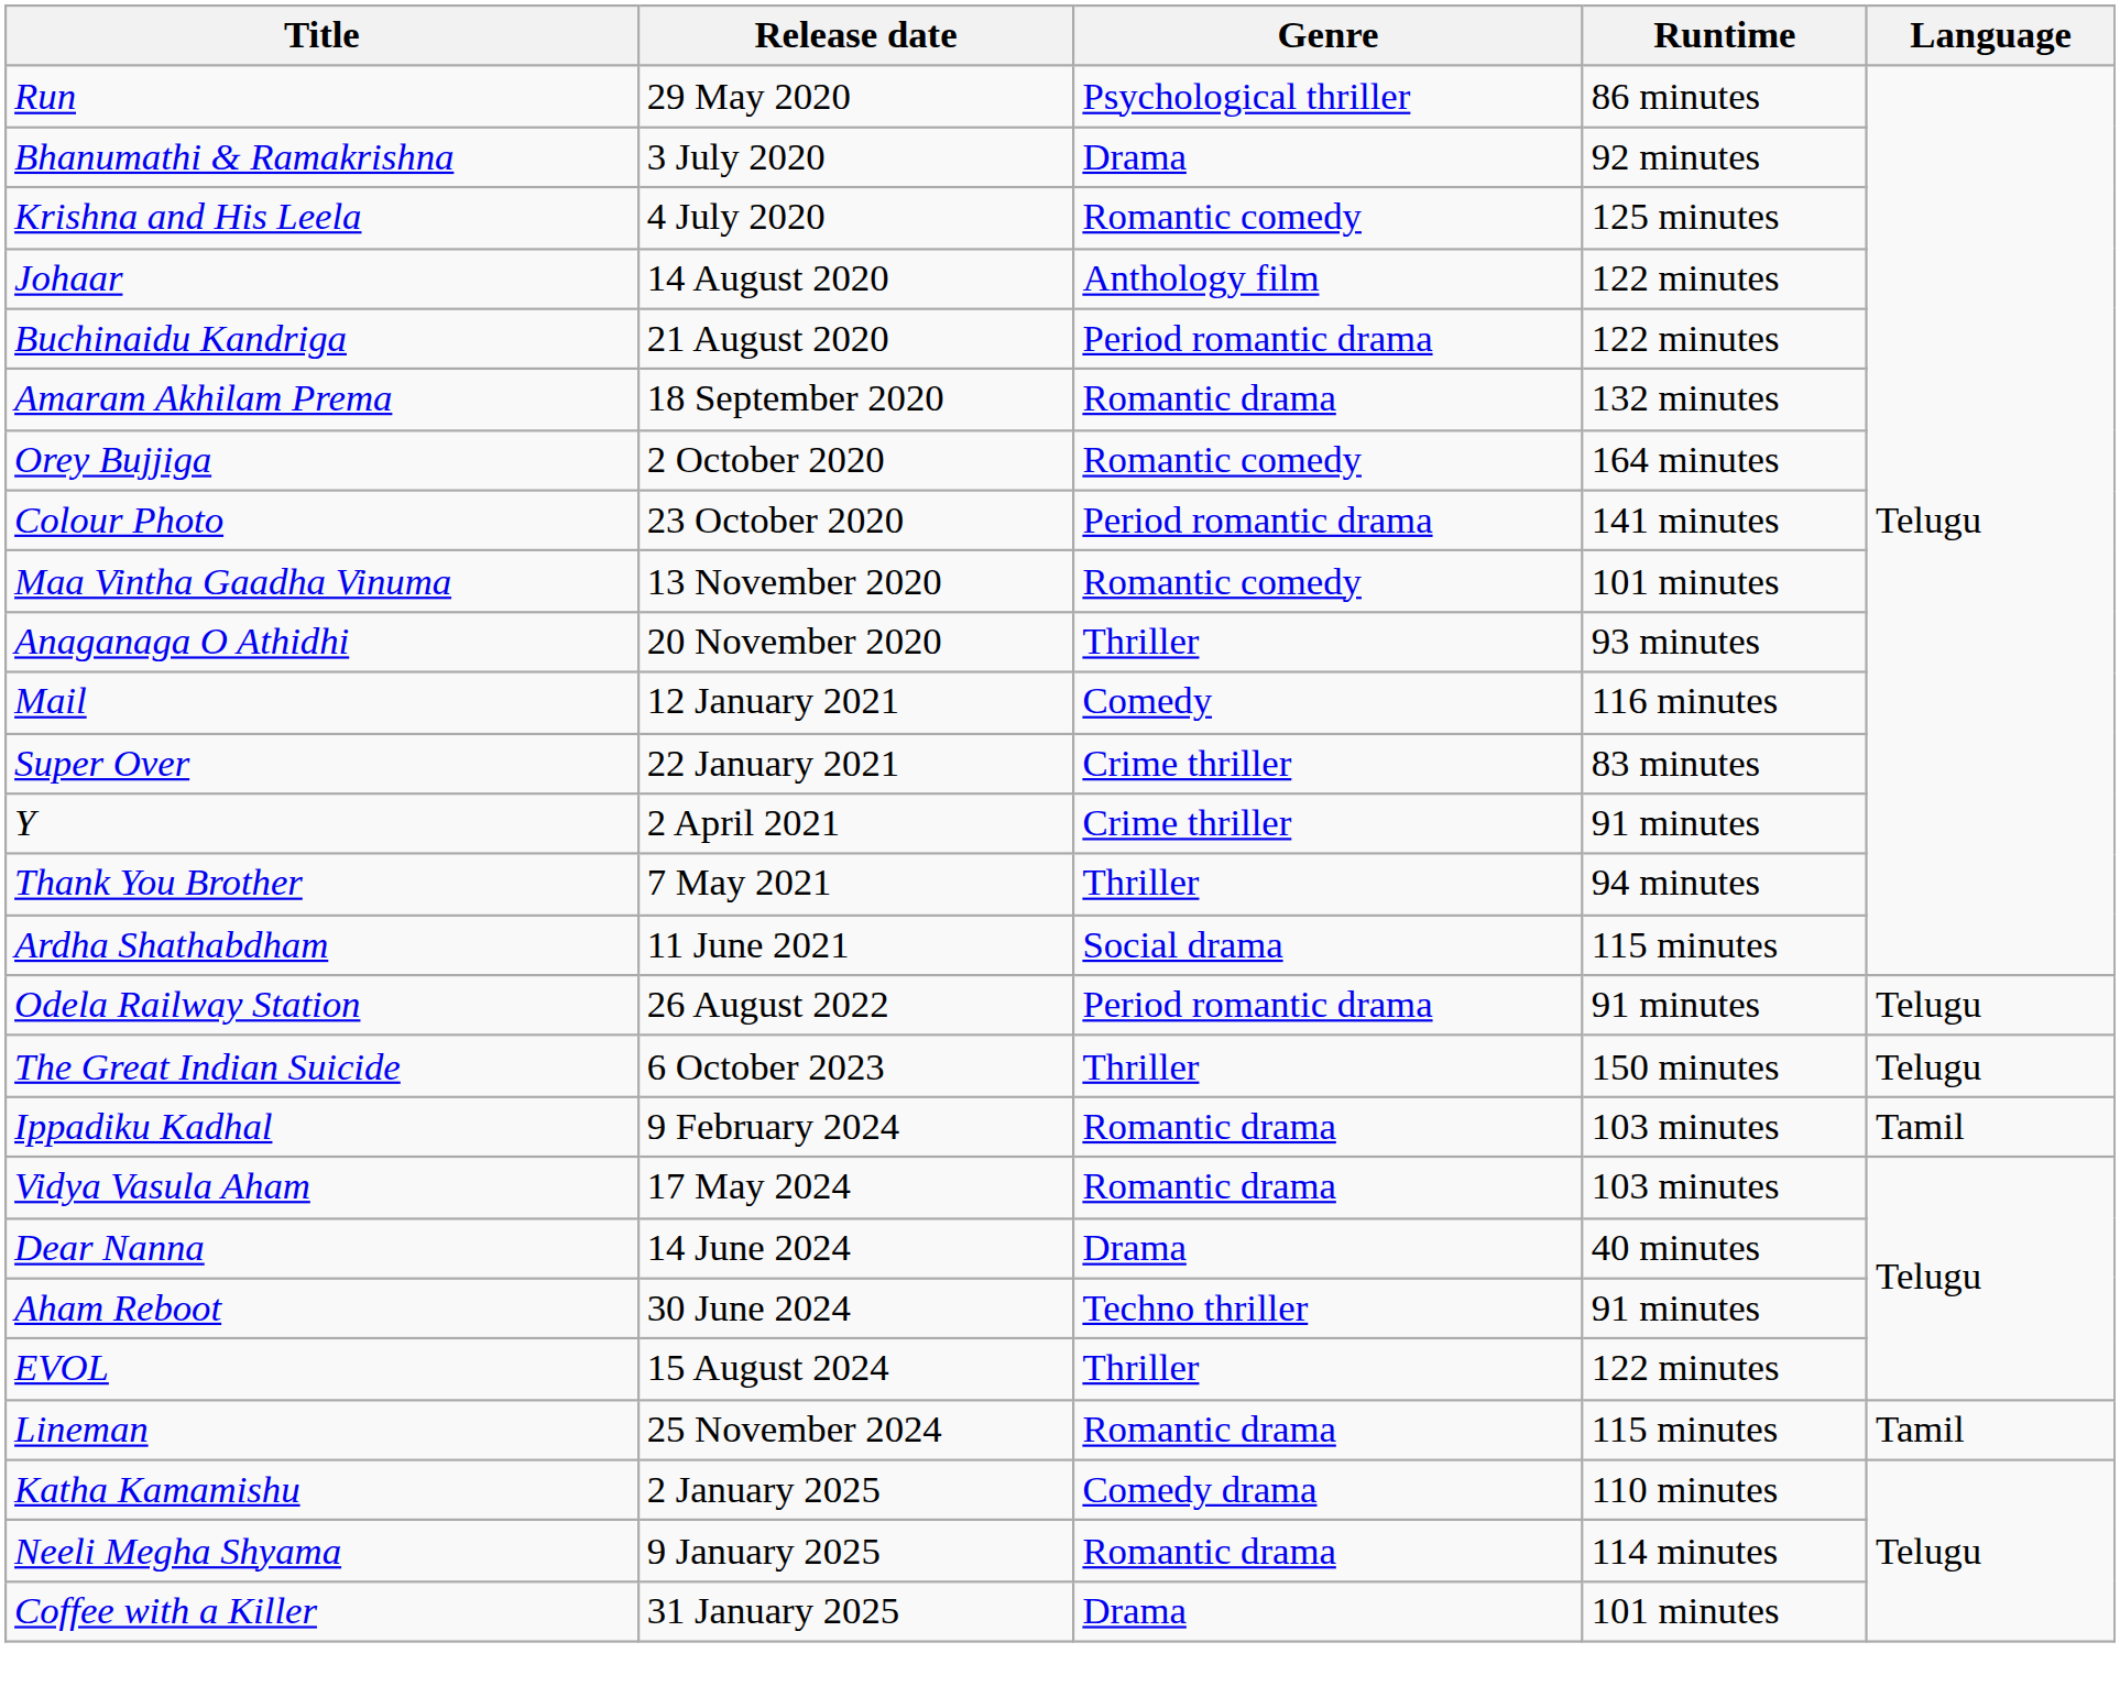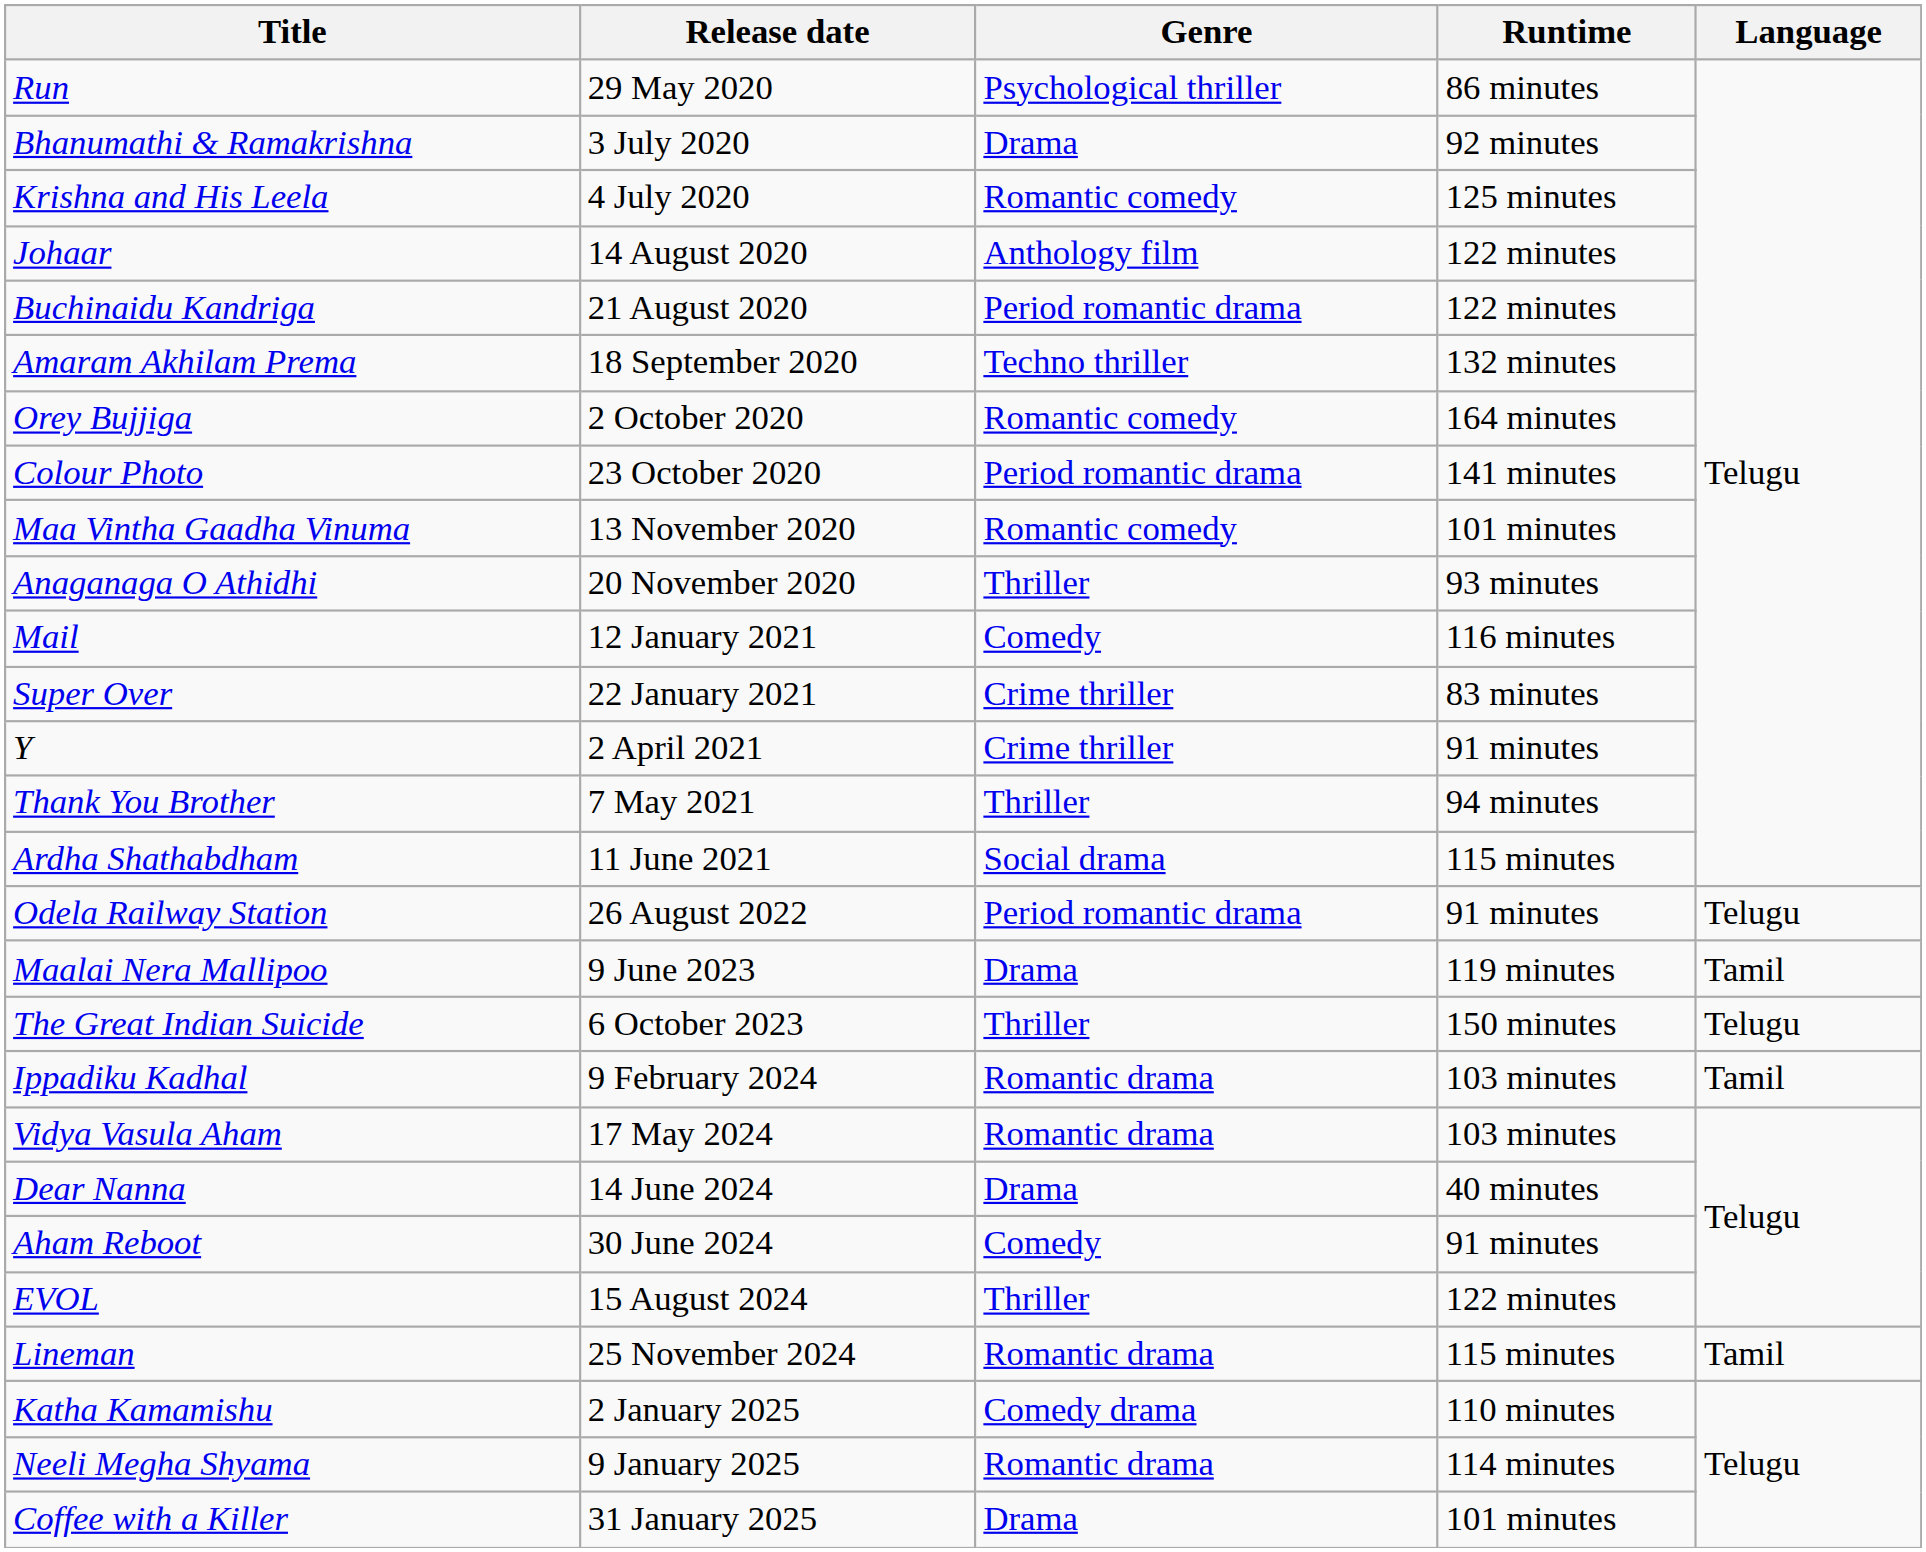 <table class="wikitable sortable" style="width:100%;">
 <tr>
 <th>Title</th>
 <th>Release date</th>
 <th>Genre</th>
 <th>Runtime</th>
 <th>Language</th>
 </tr>
 <tr>
 <td><em><a href='#'>Run</a></em></td>
 <td>29 May 2020</td>
 <td><a href='#'>Psychological thriller</a></td>
 <td>86 minutes</td>
 <td rowspan="15">Telugu</td>
 </tr>
 <tr>
 <td><em><a href='#'>Bhanumathi & Ramakrishna</a></em></td>
 <td>3 July 2020</td>
 <td><a href='#'>Drama</a></td>
 <td>92 minutes</td>
 </tr>
 <tr>
 <td><em><a href='#'>Krishna and His Leela</a></em></td>
 <td>4 July 2020</td>
 <td><a href='#'>Romantic comedy</a></td>
 <td>125 minutes</td>
 </tr>
 <tr>
 <td><em><a href='#'>Johaar</a></em></td>
 <td>14 August 2020</td>
 <td><a href='#'>Anthology film</a></td>
 <td>122 minutes</td>
 </tr>
 <tr>
 <td><em><a href='#'>Buchinaidu Kandriga</a></em></td>
 <td>21 August 2020</td>
 <td><a href='#'>Period romantic drama</a></td>
 <td>122 minutes</td>
 </tr>
 <tr>
 <td><em><a href='#'>Amaram Akhilam Prema</a></em></td>
 <td>18 September 2020</td>
-<td><a href='#'>Romantic drama</a></td>
+<td><a href='#'>Techno thriller</a></td>
 <td>132 minutes</td>
 </tr>
 <tr>
 <td><em><a href='#'>Orey Bujjiga</a></em></td>
 <td>2 October 2020</td>
 <td><a href='#'>Romantic comedy</a></td>
 <td>164 minutes</td>
 </tr>
 <tr>
 <td><em><a href='#'>Colour Photo</a></em></td>
 <td>23 October 2020</td>
 <td><a href='#'>Period romantic drama</a></td>
 <td>141 minutes</td>
 </tr>
 <tr>
 <td><em><a href='#'>Maa Vintha Gaadha Vinuma</a></em></td>
 <td>13 November 2020</td>
 <td><a href='#'>Romantic comedy</a></td>
 <td>101 minutes</td>
 </tr>
 <tr>
 <td><em><a href='#'>Anaganaga O Athidhi</a></em></td>
 <td>20 November 2020</td>
 <td><a href='#'>Thriller</a></td>
 <td>93 minutes</td>
 </tr>
 <tr>
 <td><a href='#'><em>Mail</em></a></td>
 <td>12 January 2021</td>
 <td><a href='#'>Comedy</a></td>
 <td>116 minutes</td>
 </tr>
 <tr>
 <td><a href='#'><em>Super Over</em></a> <em></em></td>
 <td>22 January 2021</td>
 <td><a href='#'>Crime thriller</a></td>
 <td>83 minutes</td>
 </tr>
 <tr>
 <td><em>Y</em></td>
 <td>2 April 2021</td>
 <td><a href='#'>Crime thriller</a></td>
 <td>91 minutes</td>
 </tr>
 <tr>
 <td><em><a href='#'>Thank You Brother</a></em></td>
 <td>7 May 2021</td>
 <td><a href='#'>Thriller</a></td>
 <td>94 minutes</td>
 </tr>
 <tr>
 <td><em><a href='#'>Ardha Shathabdham</a></em></td>
 <td>11 June 2021</td>
 <td><a href='#'>Social drama</a></td>
 <td>115 minutes</td>
 </tr>
 <tr>
 <td><em><a href='#'>Odela Railway Station</a></em></td>
 <td>26 August 2022</td>
 <td><a href='#'>Period romantic drama</a></td>
 <td>91 minutes</td>
 <td>Telugu</td>
 </tr>
 <tr>
+<td><em><a href='#'>Maalai Nera Mallipoo</a></em></td>
+<td>9 June 2023</td>
+<td><a href='#'>Drama</a></td>
+<td>119 minutes</td>
+<td>Tamil</td>
+</tr>
+<tr>
 <td><em><a href='#'>The Great Indian Suicide</a></em></td>
 <td>6 October 2023</td>
 <td><a href='#'>Thriller</a></td>
 <td>150 minutes</td>
 <td>Telugu</td>
 </tr>
 <tr>
 <td><em><a href='#'>Ippadiku Kadhal</a></em></td>
 <td>9 February 2024</td>
 <td><a href='#'>Romantic drama</a></td>
 <td>103 minutes</td>
 <td>Tamil</td>
 </tr>
 <tr>
 <td><em><a href='#'>Vidya Vasula Aham</a></em></td>
 <td>17 May 2024</td>
 <td><a href='#'>Romantic drama</a></td>
 <td>103 minutes</td>
 <td rowspan="4">Telugu</td>
 </tr>
 <tr>
 <td><em><a href='#'>Dear Nanna</a></em></td>
 <td>14 June 2024</td>
 <td><a href='#'>Drama</a></td>
 <td>40 minutes</td>
 </tr>
 <tr>
 <td><em><a href='#'>Aham Reboot</a></em></td>
 <td>30 June 2024</td>
-<td><a href='#'>Techno thriller</a></td>
+<td><a href='#'>Comedy</a></td>
 <td>91 minutes</td>
 </tr>
 <tr>
 <td><em><a href='#'>EVOL</a></em></td>
 <td>15 August 2024</td>
 <td><a href='#'>Thriller</a></td>
 <td>122 minutes</td>
 </tr>
 <tr>
 <td><em><a href='#'>Lineman</a></em></td>
 <td>25 November 2024</td>
 <td><a href='#'>Romantic drama</a></td>
 <td>115 minutes</td>
 <td>Tamil</td>
 </tr>
 <tr>
 <td><em><a href='#'>Katha Kamamishu</a></em></td>
 <td>2 January 2025</td>
 <td><a href='#'>Comedy drama</a></td>
 <td>110 minutes</td>
 <td rowspan="3">Telugu</td>
 </tr>
 <tr>
 <td><em><a href='#'>Neeli Megha Shyama</a></em></td>
 <td>9 January 2025</td>
 <td><a href='#'>Romantic drama</a></td>
 <td>114 minutes</td>
 </tr>
 <tr>
 <td><em><a href='#'>Coffee with a Killer</a></em></td>
 <td>31 January 2025</td>
 <td><a href='#'>Drama</a></td>
 <td>101 minutes</td>
 </tr>
 </table>
